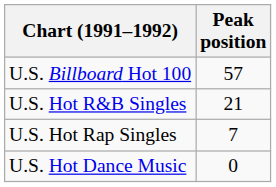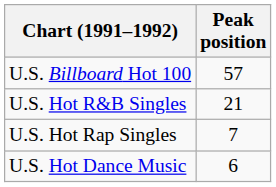 <table class="wikitable sortable">
 <tr>
 <th>Chart (1991–1992)</th>
 <th>Peak<br>position</th>
 </tr>
 <tr>
 <td>U.S. <a href='#'><em>Billboard</em> Hot 100</a></td>
 <td style="text-align:center;">57</td>
 </tr>
 <tr>
 <td>U.S. <a href='#'>Hot R&B Singles</a></td>
 <td style="text-align:center;">21</td>
 </tr>
 <tr>
 <td>U.S. Hot Rap Singles</td>
 <td style="text-align:center;">7</td>
 </tr>
 <tr>
 <td>U.S. <a href='#'>Hot Dance Music</a></td>
-<td style="text-align:center;">0</td>
+<td style="text-align:center;">6</td>
 </tr>
 </table>
